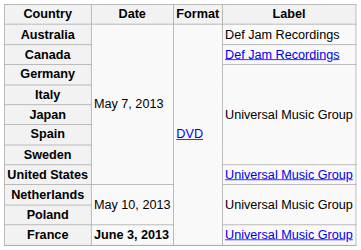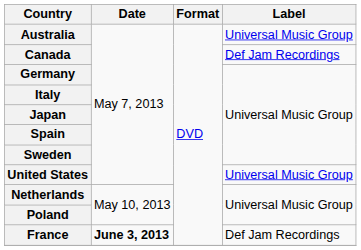 <table class="wikitable plainrowheaders" border="1">
 <tr>
 <th scope="col">Country</th>
 <th scope="col">Date</th>
 <th scope="col">Format</th>
 <th scope="col">Label</th>
 </tr>
 <tr>
 <th scope="row">Australia</th>
 <td rowspan="8">May 7, 2013</td>
 <td rowspan="11"><a href='#'>DVD</a></td>
-<td>Def Jam Recordings</td>
+<td><a href='#'>Universal Music Group</a></td>
 </tr>
 <tr>
 <th scope="row">Canada</th>
 <td><a href='#'>Def Jam Recordings</a></td>
 </tr>
 <tr>
 <th scope="row">Germany</th>
 <td rowspan="5">Universal Music Group</td>
 </tr>
 <tr>
 <th scope="row">Italy</th>
 </tr>
 <tr>
 <th scope="row">Japan</th>
 </tr>
 <tr>
 <th scope="row">Spain</th>
 </tr>
 <tr>
 <th scope="row">Sweden</th>
 </tr>
 <tr>
 <th scope="row">United States</th>
 <td><a href='#'>Universal Music Group</a></td>
 </tr>
 <tr>
 <th scope="row">Netherlands</th>
 <td rowspan="2">May 10, 2013</td>
 <td rowspan="2">Universal Music Group</td>
 </tr>
 <tr>
 <th scope="row">Poland</th>
 </tr>
 <tr>
 <th scope="row">France</th>
 <td><strong>June 3, 2013</strong></td>
-<td><a href='#'>Universal Music Group</a></td>
+<td>Def Jam Recordings</td>
 </tr>
 <tr>
 </tr>
 </table>
